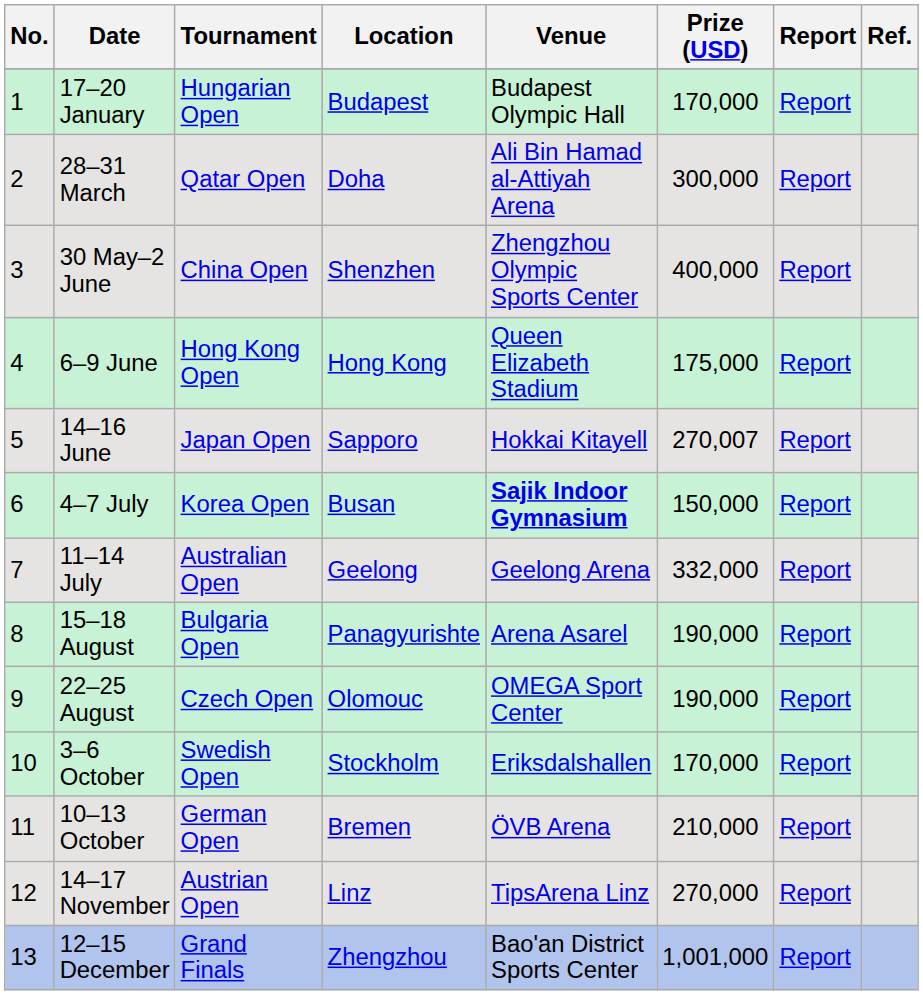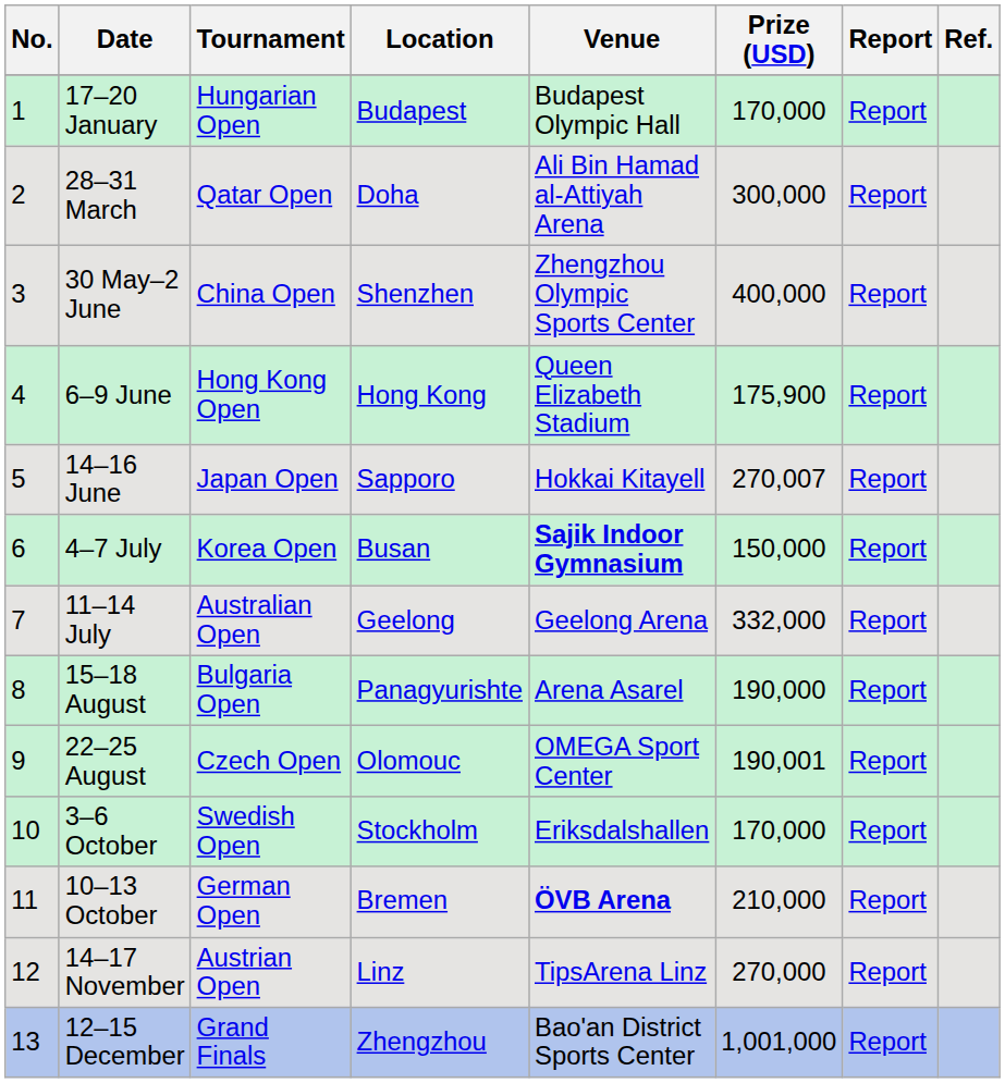 <table class=wikitable style="font-size:100%">
 <tr>
 <th>No.</th>
 <th>Date</th>
 <th>Tournament</th>
 <th>Location</th>
 <th>Venue</th>
 <th>Prize (<a href='#'>USD</a>)</th>
 <th>Report</th>
 <th>Ref.</th>
 </tr>
 <tr>
 </tr>
 <tr bgcolor="c7f2d5">
 <td>1</td>
 <td>17–20 January</td>
 <td> <a href='#'>Hungarian Open</a></td>
 <td><a href='#'>Budapest</a></td>
 <td>Budapest Olympic Hall</td>
 <td align=center>170,000</td>
 <td><a href='#'>Report</a></td>
 <td></td>
 </tr>
 <tr bgcolor="e5e4e2">
 <td>2</td>
 <td>28–31 March</td>
 <td> <a href='#'>Qatar Open</a></td>
 <td><a href='#'>Doha</a></td>
 <td><a href='#'>Ali Bin Hamad al-Attiyah Arena</a></td>
 <td align=center>300,000</td>
 <td><a href='#'>Report</a></td>
 <td></td>
 </tr>
 <tr bgcolor="e5e4e2">
 <td>3</td>
 <td>30 May–2 June</td>
 <td> <a href='#'>China Open</a></td>
 <td><a href='#'>Shenzhen</a></td>
 <td><a href='#'>Zhengzhou Olympic Sports Center</a></td>
 <td align=center>400,000</td>
 <td><a href='#'>Report</a></td>
 <td></td>
 </tr>
 <tr bgcolor="c7f2d5">
 <td>4</td>
 <td>6–9 June</td>
 <td> <a href='#'>Hong Kong Open</a></td>
 <td><a href='#'>Hong Kong</a></td>
 <td><a href='#'>Queen Elizabeth Stadium</a></td>
-<td align=center>175,000</td>
+<td align=center>175,900</td>
 <td><a href='#'>Report</a></td>
 <td></td>
 </tr>
 <tr bgcolor="e5e4e2">
 <td>5</td>
 <td>14–16 June</td>
 <td> <a href='#'>Japan Open</a></td>
 <td><a href='#'>Sapporo</a></td>
 <td><a href='#'>Hokkai Kitayell</a></td>
 <td align=center>270,007</td>
 <td><a href='#'>Report</a></td>
 <td></td>
 </tr>
 <tr bgcolor="c7f2d5">
 <td>6</td>
 <td>4–7 July</td>
 <td> <a href='#'>Korea Open</a></td>
 <td><a href='#'>Busan</a></td>
 <td><strong><a href='#'>Sajik Indoor Gymnasium</a></strong></td>
 <td align=center>150,000</td>
 <td><a href='#'>Report</a></td>
 <td></td>
 </tr>
 <tr bgcolor="e5e4e2">
 <td>7</td>
 <td>11–14 July</td>
 <td> <a href='#'>Australian Open</a></td>
 <td><a href='#'>Geelong</a></td>
 <td><a href='#'>Geelong Arena</a></td>
 <td align=center>332,000</td>
 <td><a href='#'>Report</a></td>
 <td></td>
 </tr>
 <tr bgcolor="c7f2d5">
 <td>8</td>
 <td>15–18 August</td>
 <td> <a href='#'>Bulgaria Open</a></td>
 <td><a href='#'>Panagyurishte</a></td>
 <td><a href='#'>Arena Asarel</a></td>
 <td align=center>190,000</td>
 <td><a href='#'>Report</a></td>
 <td></td>
 </tr>
 <tr bgcolor="c7f2d5">
 <td>9</td>
 <td>22–25 August</td>
 <td> <a href='#'>Czech Open</a></td>
 <td><a href='#'>Olomouc</a></td>
 <td><a href='#'>OMEGA Sport Center</a></td>
-<td align=center>190,000</td>
+<td align=center>190,001</td>
 <td><a href='#'>Report</a></td>
 <td></td>
 </tr>
 <tr bgcolor="c7f2d5">
 <td>10</td>
 <td>3–6 October</td>
 <td> <a href='#'>Swedish Open</a></td>
 <td><a href='#'>Stockholm</a></td>
 <td><a href='#'>Eriksdalshallen</a></td>
 <td align=center>170,000</td>
 <td><a href='#'>Report</a></td>
 <td></td>
 </tr>
 <tr bgcolor="e5e4e2">
 <td>11</td>
 <td>10–13 October</td>
 <td> <a href='#'>German Open</a></td>
 <td><a href='#'>Bremen</a></td>
-<td><a href='#'>ÖVB Arena</a></td>
+<td><strong><a href='#'>ÖVB Arena</a></strong></td>
 <td align=center>210,000</td>
 <td><a href='#'>Report</a></td>
 <td></td>
 </tr>
 <tr bgcolor="e5e4e2">
 <td>12</td>
 <td>14–17 November</td>
 <td> <a href='#'>Austrian Open</a></td>
 <td><a href='#'>Linz</a></td>
 <td><a href='#'>TipsArena Linz</a></td>
 <td align=center>270,000</td>
 <td><a href='#'>Report</a></td>
 <td></td>
 </tr>
 <tr bgcolor="b0c4ed">
 <td>13</td>
 <td>12–15 December</td>
 <td> <a href='#'>Grand Finals</a></td>
 <td><a href='#'>Zhengzhou</a></td>
 <td>Bao'an District Sports Center</td>
 <td align=center>1,001,000</td>
 <td><a href='#'>Report</a></td>
 <td></td>
 </tr>
 </table>
